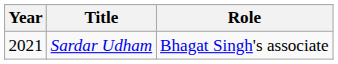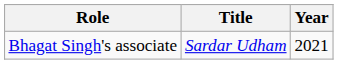 <table class="wikitable sortable plainrowable">
 <tr>
+<th>Role</th>
+<th>Title</th>
 <th>Year</th>
-<th>Title</th>
-<th>Role</th>
 </tr>
 <tr>
+<td><a href='#'>Bhagat Singh</a>'s associate</td>
+<td><em><a href='#'>Sardar Udham</a></em></td>
 <td>2021</td>
-<td><em><a href='#'>Sardar Udham</a></em></td>
-<td><a href='#'>Bhagat Singh</a>'s associate</td>
 </tr>
 </table>
